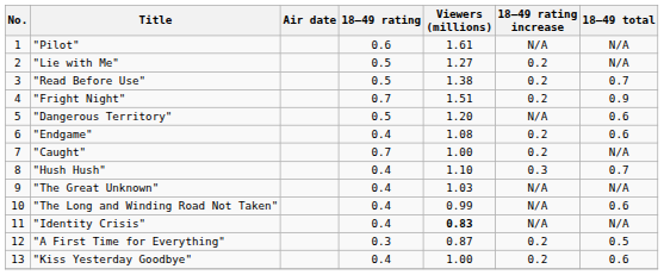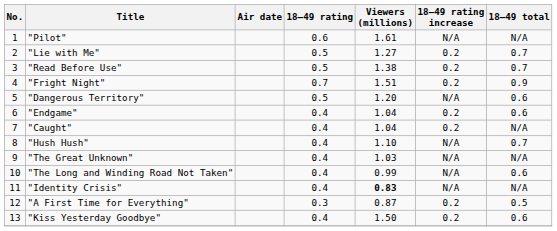 <table class="wikitable">
 <tr style="background:#fff;">
 <th>No.</th>
 <th>Title</th>
 <th>Air date</th>
 <th>18–49 rating</th>
 <th>Viewers<br>(millions)</th>
 <th>18–49 rating<br>increase</th>
 <th>18–49 total</th>
 </tr>
 <tr>
 <td style="text-align:center;">1</td>
 <td>"Pilot"</td>
 <td></td>
 <td style="text-align:center;">0.6</td>
 <td style="text-align:center;">1.61</td>
 <td style="text-align:center;">N/A</td>
 <td style="text-align:center;">N/A</td>
 </tr>
 <tr>
 <td style="text-align:center;">2</td>
 <td>"Lie with Me"</td>
 <td></td>
 <td style="text-align:center;">0.5</td>
 <td style="text-align:center;">1.27</td>
 <td style="text-align:center;">0.2</td>
-<td style="text-align:center;">N/A</td>
+<td style="text-align:center;">0.7</td>
 </tr>
 <tr>
 <td style="text-align:center;">3</td>
 <td>"Read Before Use"</td>
 <td></td>
 <td style="text-align:center;">0.5</td>
 <td style="text-align:center;">1.38</td>
 <td style="text-align:center;">0.2</td>
 <td style="text-align:center;">0.7</td>
 </tr>
 <tr>
 <td style="text-align:center;">4</td>
 <td>"Fright Night"</td>
 <td></td>
 <td style="text-align:center;">0.7</td>
 <td style="text-align:center;">1.51</td>
 <td style="text-align:center;">0.2</td>
 <td style="text-align:center;">0.9</td>
 </tr>
 <tr>
 <td style="text-align:center;">5</td>
 <td>"Dangerous Territory"</td>
 <td></td>
 <td style="text-align:center;">0.5</td>
 <td style="text-align:center;">1.20</td>
 <td style="text-align:center;">N/A</td>
 <td style="text-align:center;">0.6</td>
 </tr>
 <tr>
 <td style="text-align:center;">6</td>
 <td>"Endgame"</td>
 <td></td>
 <td style="text-align:center;">0.4</td>
-<td style="text-align:center;">1.08</td>
+<td style="text-align:center;">1.04</td>
 <td style="text-align:center;">0.2</td>
 <td style="text-align:center;">0.6</td>
 </tr>
 <tr>
 <td style="text-align:center;">7</td>
 <td>"Caught"</td>
 <td></td>
-<td style="text-align:center;">0.7</td>
-<td style="text-align:center;">1.00</td>
+<td style="text-align:center;">0.4</td>
+<td style="text-align:center;">1.04</td>
 <td style="text-align:center;">0.2</td>
 <td style="text-align:center;">N/A</td>
 </tr>
 <tr>
 <td style="text-align:center;">8</td>
 <td>"Hush Hush"</td>
 <td></td>
 <td style="text-align:center;">0.4</td>
 <td style="text-align:center;">1.10</td>
-<td style="text-align:center;">0.3</td>
+<td style="text-align:center;">N/A</td>
 <td style="text-align:center;">0.7</td>
 </tr>
 <tr>
 <td style="text-align:center;">9</td>
 <td>"The Great Unknown"</td>
 <td></td>
 <td style="text-align:center;">0.4</td>
 <td style="text-align:center;">1.03</td>
 <td style="text-align:center;">N/A</td>
 <td style="text-align:center;">N/A</td>
 </tr>
 <tr>
 <td style="text-align:center;">10</td>
 <td>"The Long and Winding Road Not Taken"</td>
 <td></td>
 <td style="text-align:center;">0.4</td>
 <td style="text-align:center;">0.99</td>
 <td style="text-align:center;">N/A</td>
 <td style="text-align:center;">0.6</td>
 </tr>
 <tr>
 <td style="text-align:center;">11</td>
 <td>"Identity Crisis"</td>
 <td></td>
 <td style="text-align:center;">0.4</td>
 <td style="text-align:center;"><strong>0.83</strong></td>
 <td style="text-align:center;">N/A</td>
 <td style="text-align:center;">N/A</td>
 </tr>
 <tr>
 <td style="text-align:center;">12</td>
 <td>"A First Time for Everything"</td>
 <td></td>
 <td style="text-align:center;">0.3</td>
 <td style="text-align:center;">0.87</td>
 <td style="text-align:center;">0.2</td>
 <td style="text-align:center;">0.5</td>
 </tr>
 <tr>
 <td style="text-align:center;">13</td>
 <td>"Kiss Yesterday Goodbye"</td>
 <td></td>
 <td style="text-align:center;">0.4</td>
-<td style="text-align:center;">1.00</td>
+<td style="text-align:center;">1.50</td>
 <td style="text-align:center;">0.2</td>
 <td style="text-align:center;">0.6</td>
 </tr>
 <tr>
 </tr>
 </table>
